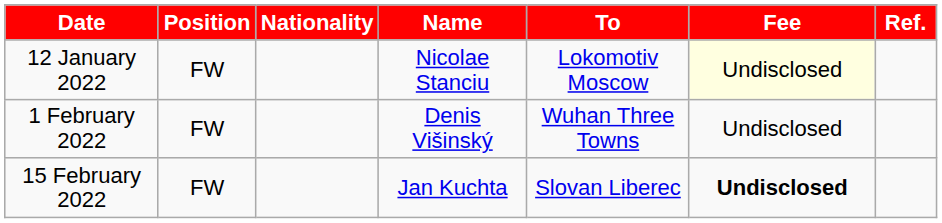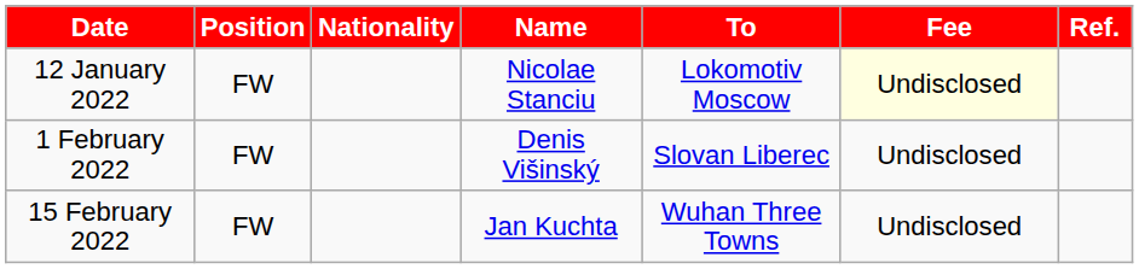 <table class="wikitable"  style="text-align:center; font-size:90%; ">
 <tr>
 <th style="background:#ff0000; color:white; width:200px;">Date</th>
 <th style="background:#ff0000; color:white; width:50px;">Position</th>
 <th style="background:#ff0000; color:white; width:50px;">Nationality</th>
 <th style="background:#ff0000; color:white; width:200px;">Name</th>
 <th style="background:#ff0000; color:white; width:200px;">To</th>
 <th style="background:#ff0000; color:white; width:200px;">Fee</th>
 <th style="background:#ff0000; color:white; width:50px;">Ref.</th>
 </tr>
 <tr>
 <td>12 January 2022</td>
 <td>FW</td>
 <td></td>
 <td><a href='#'>Nicolae Stanciu</a></td>
 <td><a href='#'>Lokomotiv Moscow</a></td>
 <td style="background: lightyellow;">Undisclosed</td>
 <td></td>
 </tr>
 <tr>
 <td>1 February 2022</td>
 <td>FW</td>
 <td></td>
 <td><a href='#'>Denis Višinský</a></td>
-<td><a href='#'>Wuhan Three Towns</a></td>
+<td><a href='#'>Slovan Liberec</a></td>
 <td>Undisclosed</td>
 <td></td>
 </tr>
 <tr>
 <td>15 February 2022</td>
 <td>FW</td>
 <td></td>
 <td><a href='#'>Jan Kuchta</a></td>
-<td><a href='#'>Slovan Liberec</a></td>
-<td><strong>Undisclosed</strong></td>
+<td><a href='#'>Wuhan Three Towns</a></td>
+<td>Undisclosed</td>
 <td></td>
 </tr>
 </table>
